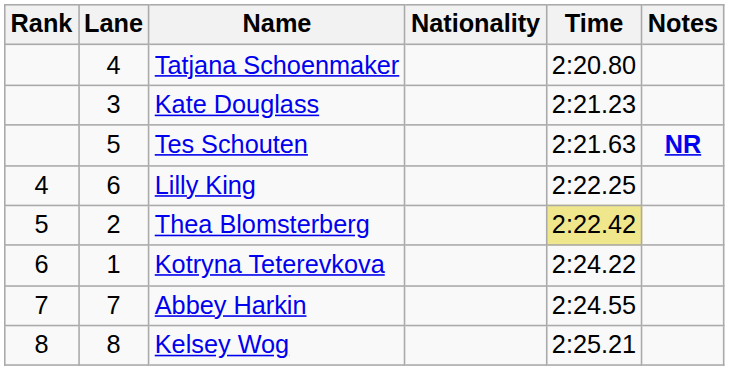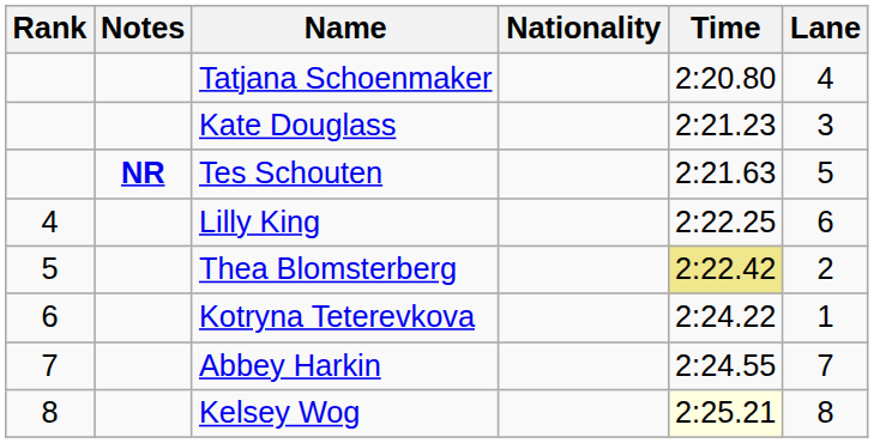 <table class="wikitable sortable" style="text-align:center">
 <tr>
 <th>Rank</th>
-<th>Lane</th>
+<th>Notes</th>
 <th>Name</th>
 <th>Nationality</th>
 <th>Time</th>
-<th>Notes</th>
+<th>Lane</th>
 </tr>
 <tr>
 <td></td>
-<td>4</td>
+<td></td>
 <td align=left><a href='#'>Tatjana Schoenmaker</a></td>
 <td align=left></td>
 <td>2:20.80</td>
-<td></td>
+<td>4</td>
 </tr>
 <tr>
 <td></td>
-<td>3</td>
+<td></td>
 <td align=left><a href='#'>Kate Douglass</a></td>
 <td align=left></td>
 <td>2:21.23</td>
-<td></td>
+<td>3</td>
 </tr>
 <tr>
 <td></td>
-<td>5</td>
+<td><strong><a href='#'>NR</a></strong></td>
 <td align=left><a href='#'>Tes Schouten</a></td>
 <td align=left></td>
 <td>2:21.63</td>
-<td><strong><a href='#'>NR</a></strong></td>
+<td>5</td>
 </tr>
 <tr>
 <td>4</td>
-<td>6</td>
+<td></td>
 <td align=left><a href='#'>Lilly King</a></td>
 <td align=left></td>
 <td>2:22.25</td>
-<td></td>
+<td>6</td>
 </tr>
 <tr>
 <td>5</td>
-<td>2</td>
+<td></td>
 <td align=left><a href='#'>Thea Blomsterberg</a></td>
 <td align=left></td>
 <td style="background: khaki;">2:22.42</td>
-<td></td>
+<td>2</td>
 </tr>
 <tr>
 <td>6</td>
-<td>1</td>
+<td></td>
 <td align=left><a href='#'>Kotryna Teterevkova</a></td>
 <td align=left></td>
 <td>2:24.22</td>
-<td></td>
+<td>1</td>
 </tr>
 <tr>
 <td>7</td>
-<td>7</td>
+<td></td>
 <td align=left><a href='#'>Abbey Harkin</a></td>
 <td align=left></td>
 <td>2:24.55</td>
-<td></td>
+<td>7</td>
 </tr>
 <tr>
 <td>8</td>
-<td>8</td>
+<td></td>
 <td align=left><a href='#'>Kelsey Wog</a></td>
 <td align=left></td>
-<td>2:25.21</td>
-<td></td>
+<td style="background: lightyellow;">2:25.21</td>
+<td>8</td>
 </tr>
 </table>
